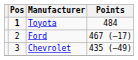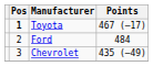 <table class="wikitable" style="font-size: 95%">
 <tr>
 <th></th>
 <th>Pos</th>
 <th>Manufacturer</th>
 <th>Points</th>
 </tr>
 <tr>
 <td align="left"></td>
 <td style="text-align:center;"><strong>1</strong></td>
 <td><a href='#'>Toyota</a></td>
-<td style="text-align:center;">484</td>
+<td style="text-align:center;">467 (–17)</td>
 </tr>
 <tr>
 <td align="left"></td>
 <td style="text-align:center;">2</td>
 <td><a href='#'>Ford</a></td>
-<td style="text-align:center;">467 (–17)</td>
+<td style="text-align:center;">484</td>
 </tr>
 <tr>
 <td align="left"></td>
 <td style="text-align:center;">3</td>
 <td><a href='#'>Chevrolet</a></td>
 <td style="text-align:center;">435 (–49)</td>
 </tr>
 <tr class="sortbottom">
 </tr>
 </table>
